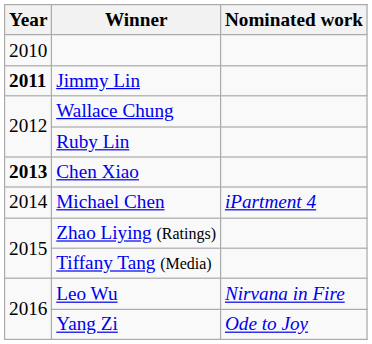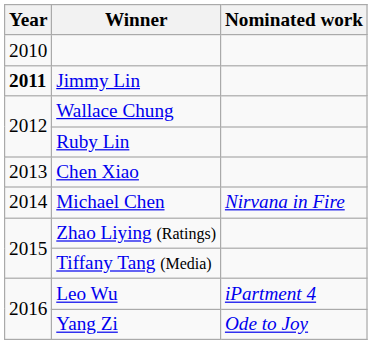 <table class="wikitable">
 <tr>
 <th>Year</th>
 <th>Winner</th>
 <th>Nominated work</th>
 </tr>
 <tr>
 <td>2010</td>
 <td></td>
 <td></td>
 </tr>
 <tr>
 <td><strong>2011</strong></td>
 <td><a href='#'>Jimmy Lin</a></td>
 <td></td>
 </tr>
 <tr>
 <td rowspan=2>2012</td>
 <td><a href='#'>Wallace Chung</a></td>
 <td></td>
 </tr>
 <tr>
 <td><a href='#'>Ruby Lin</a></td>
 <td></td>
 </tr>
 <tr>
-<td><strong>2013</strong></td>
+<td>2013</td>
 <td><a href='#'>Chen Xiao</a></td>
 <td></td>
 </tr>
 <tr>
 <td>2014</td>
 <td><a href='#'>Michael Chen</a></td>
-<td><em><a href='#'>iPartment 4</a></em></td>
+<td><em><a href='#'>Nirvana in Fire</a></em></td>
 </tr>
 <tr>
 <td rowspan=2>2015</td>
 <td><a href='#'>Zhao Liying</a> <small>(Ratings)</small></td>
 <td></td>
 </tr>
 <tr>
 <td><a href='#'>Tiffany Tang</a> <small>(Media)</small></td>
 <td></td>
 </tr>
 <tr>
 <td rowspan=2>2016</td>
 <td><a href='#'>Leo Wu</a></td>
-<td><em><a href='#'>Nirvana in Fire</a></em></td>
+<td><em><a href='#'>iPartment 4</a></em></td>
 </tr>
 <tr>
 <td><a href='#'>Yang Zi</a></td>
 <td><em><a href='#'>Ode to Joy</a></em></td>
 </tr>
 </table>
